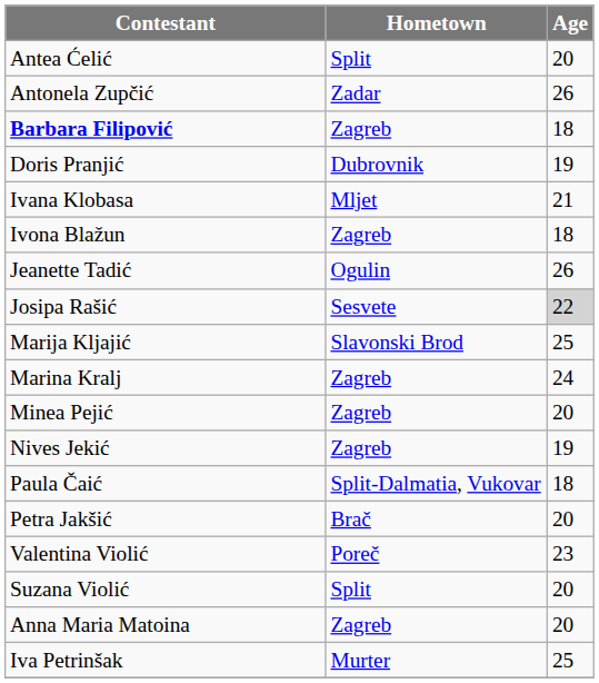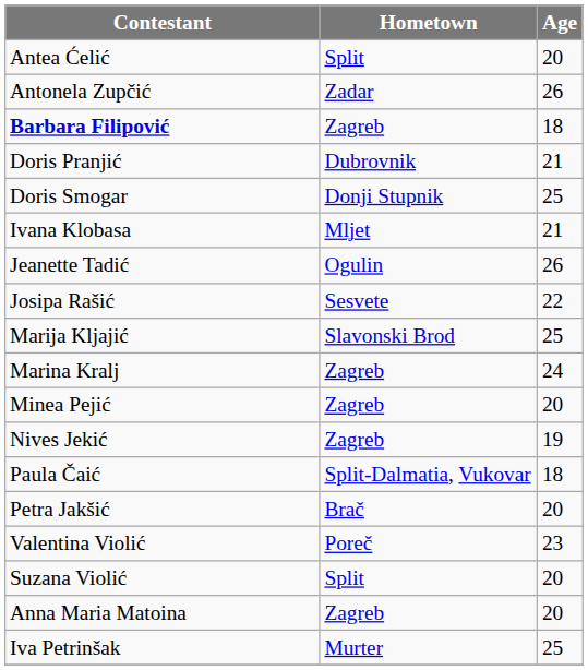 <table class="wikitable sortable" style="font-size: 95%;">
 <tr>
 <th width="220" style="background-color:#787878;color:#FFFFFF;">Contestant</th>
 <th width="150" style="background-color:#787878;color:#FFFFFF;">Hometown</th>
 <th width="20" style="background-color:#787878;color:#FFFFFF;">Age</th>
 </tr>
 <tr>
 <td>Antea Ćelić </td>
 <td><a href='#'>Split</a></td>
 <td>20</td>
 </tr>
 <tr>
 <td>Antonela Zupčić </td>
 <td><a href='#'>Zadar</a></td>
 <td>26</td>
 </tr>
 <tr>
 <td><strong><a href='#'>Barbara Filipović</a></strong> </td>
 <td><a href='#'>Zagreb</a></td>
 <td>18</td>
 </tr>
 <tr>
 <td>Doris Pranjić </td>
 <td><a href='#'>Dubrovnik</a></td>
-<td>19</td>
+<td>21</td>
+</tr>
+<tr>
+<td>Doris Smogar </td>
+<td><a href='#'>Donji Stupnik</a></td>
+<td>25</td>
 </tr>
 <tr>
 <td>Ivana Klobasa </td>
 <td><a href='#'>Mljet</a></td>
 <td>21</td>
-</tr>
-<tr>
-<td>Ivona Blažun </td>
-<td><a href='#'>Zagreb</a></td>
-<td>18</td>
 </tr>
 <tr>
 <td>Jeanette Tadić </td>
 <td><a href='#'>Ogulin</a></td>
 <td>26</td>
 </tr>
 <tr>
 <td>Josipa Rašić </td>
 <td><a href='#'>Sesvete</a></td>
-<td style="background: lightgrey;">22</td>
+<td>22</td>
 </tr>
 <tr>
 <td>Marija Kljajić </td>
 <td><a href='#'>Slavonski Brod</a></td>
 <td>25</td>
 </tr>
 <tr>
 <td>Marina Kralj </td>
 <td><a href='#'>Zagreb</a></td>
 <td>24</td>
 </tr>
 <tr>
 <td>Minea Pejić </td>
 <td><a href='#'>Zagreb</a></td>
 <td>20</td>
 </tr>
 <tr>
 <td>Nives Jekić </td>
 <td><a href='#'>Zagreb</a></td>
 <td>19</td>
 </tr>
 <tr>
 <td>Paula Čaić </td>
 <td><a href='#'>Split-Dalmatia</a>, <a href='#'>Vukovar</a></td>
 <td>18</td>
 </tr>
 <tr>
 <td>Petra Jakšić </td>
 <td><a href='#'>Brač</a></td>
 <td>20</td>
 </tr>
 <tr>
 <td>Valentina Violić </td>
 <td><a href='#'>Poreč</a></td>
 <td>23</td>
 </tr>
 <tr>
 <td>Suzana Violić </td>
 <td><a href='#'>Split</a></td>
 <td>20</td>
 </tr>
 <tr>
 <td>Anna Maria Matoina </td>
 <td><a href='#'>Zagreb</a></td>
 <td>20</td>
 </tr>
 <tr>
 <td>Iva Petrinšak </td>
 <td><a href='#'>Murter</a></td>
 <td>25</td>
 </tr>
 <tr>
 </tr>
 </table>
